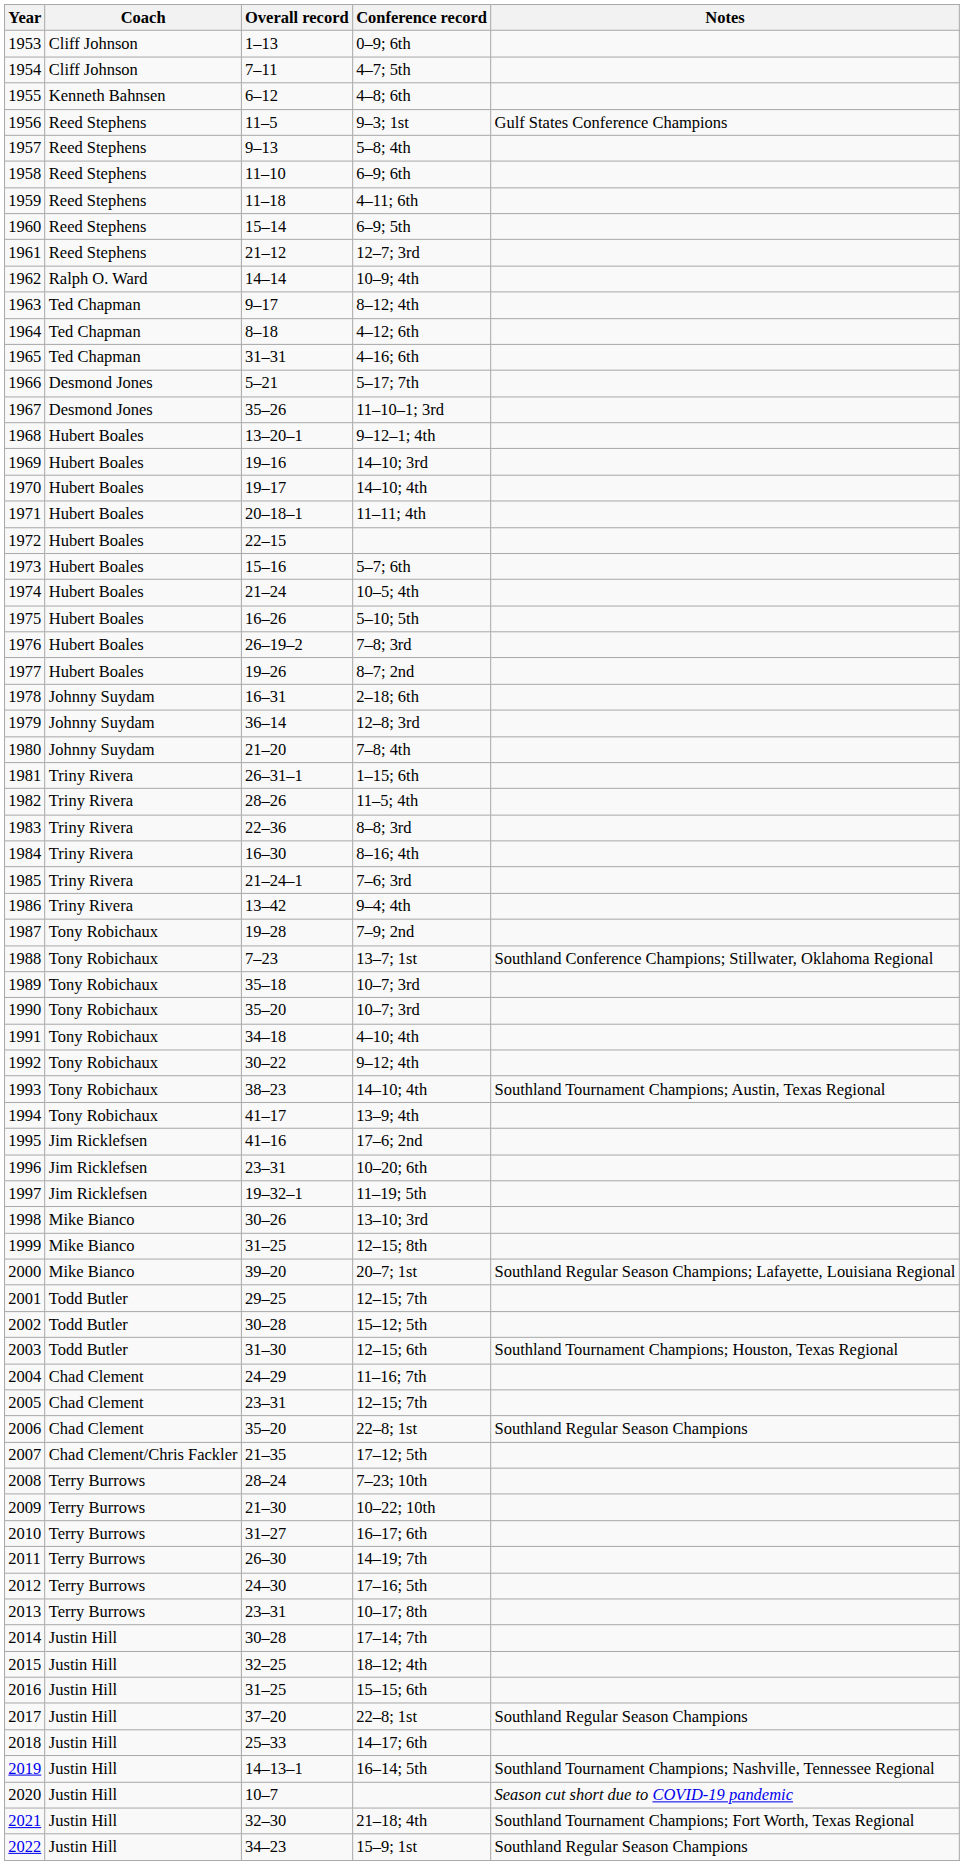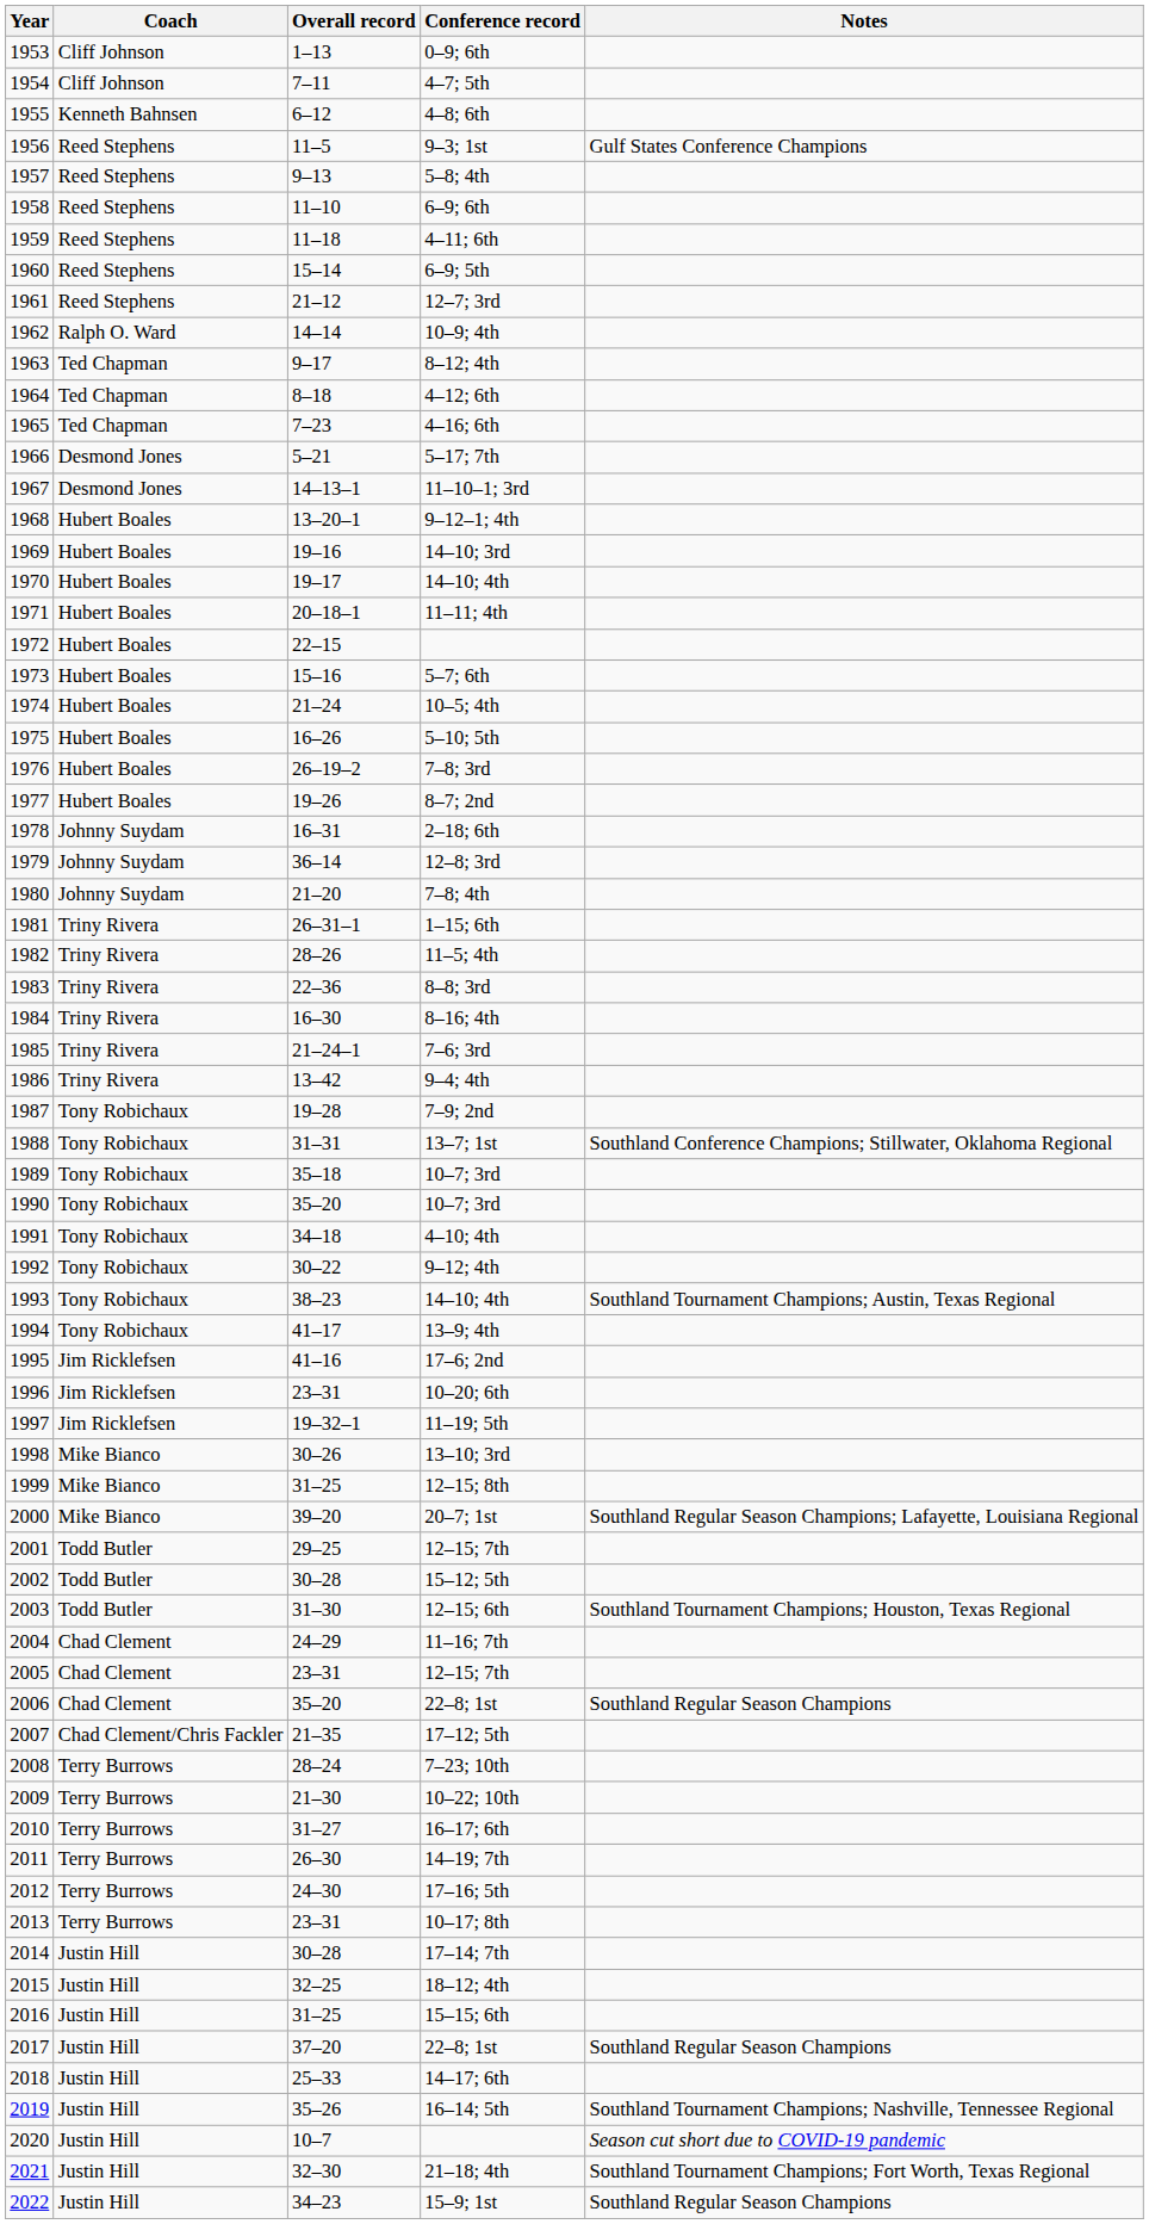 <table class="wikitable">
 <tr>
 <th>Year</th>
 <th>Coach</th>
 <th>Overall record</th>
 <th>Conference record</th>
 <th>Notes</th>
 </tr>
 <tr>
 <td>1953</td>
 <td>Cliff Johnson</td>
 <td>1–13</td>
 <td>0–9; 6th</td>
 <td></td>
 </tr>
 <tr>
 <td>1954</td>
 <td>Cliff Johnson</td>
 <td>7–11</td>
 <td>4–7; 5th</td>
 <td></td>
 </tr>
 <tr>
 <td>1955</td>
 <td>Kenneth Bahnsen</td>
 <td>6–12</td>
 <td>4–8; 6th</td>
 <td></td>
 </tr>
 <tr>
 <td>1956</td>
 <td>Reed Stephens</td>
 <td>11–5</td>
 <td>9–3; 1st</td>
 <td>Gulf States Conference Champions</td>
 </tr>
 <tr>
 <td>1957</td>
 <td>Reed Stephens</td>
 <td>9–13</td>
 <td>5–8; 4th</td>
 <td></td>
 </tr>
 <tr>
 <td>1958</td>
 <td>Reed Stephens</td>
 <td>11–10</td>
 <td>6–9; 6th</td>
 <td></td>
 </tr>
 <tr>
 <td>1959</td>
 <td>Reed Stephens</td>
 <td>11–18</td>
 <td>4–11; 6th</td>
 <td></td>
 </tr>
 <tr>
 <td>1960</td>
 <td>Reed Stephens</td>
 <td>15–14</td>
 <td>6–9; 5th</td>
 <td></td>
 </tr>
 <tr>
 <td>1961</td>
 <td>Reed Stephens</td>
 <td>21–12</td>
 <td>12–7; 3rd</td>
 <td></td>
 </tr>
 <tr>
 <td>1962</td>
 <td>Ralph O. Ward</td>
 <td>14–14</td>
 <td>10–9; 4th</td>
 <td></td>
 </tr>
 <tr>
 <td>1963</td>
 <td>Ted Chapman</td>
 <td>9–17</td>
 <td>8–12; 4th</td>
 <td></td>
 </tr>
 <tr>
 <td>1964</td>
 <td>Ted Chapman</td>
 <td>8–18</td>
 <td>4–12; 6th</td>
 <td></td>
 </tr>
 <tr>
 <td>1965</td>
 <td>Ted Chapman</td>
-<td>31–31</td>
+<td>7–23</td>
 <td>4–16; 6th</td>
 <td></td>
 </tr>
 <tr>
 <td>1966</td>
 <td>Desmond Jones</td>
 <td>5–21</td>
 <td>5–17; 7th</td>
 <td></td>
 </tr>
 <tr>
 <td>1967</td>
 <td>Desmond Jones</td>
-<td>35–26</td>
+<td>14–13–1</td>
 <td>11–10–1; 3rd</td>
 <td></td>
 </tr>
 <tr>
 <td>1968</td>
 <td>Hubert Boales</td>
 <td>13–20–1</td>
 <td>9–12–1; 4th</td>
 <td></td>
 </tr>
 <tr>
 <td>1969</td>
 <td>Hubert Boales</td>
 <td>19–16</td>
 <td>14–10; 3rd</td>
 <td></td>
 </tr>
 <tr>
 <td>1970</td>
 <td>Hubert Boales</td>
 <td>19–17</td>
 <td>14–10; 4th</td>
 <td></td>
 </tr>
 <tr>
 <td>1971</td>
 <td>Hubert Boales</td>
 <td>20–18–1</td>
 <td>11–11; 4th</td>
 <td></td>
 </tr>
 <tr>
 <td>1972</td>
 <td>Hubert Boales</td>
 <td>22–15</td>
 <td> </td>
 <td></td>
 </tr>
 <tr>
 <td>1973</td>
 <td>Hubert Boales</td>
 <td>15–16</td>
 <td>5–7; 6th</td>
 <td></td>
 </tr>
 <tr>
 <td>1974</td>
 <td>Hubert Boales</td>
 <td>21–24</td>
 <td>10–5; 4th</td>
 <td></td>
 </tr>
 <tr>
 <td>1975</td>
 <td>Hubert Boales</td>
 <td>16–26</td>
 <td>5–10; 5th</td>
 <td></td>
 </tr>
 <tr>
 <td>1976</td>
 <td>Hubert Boales</td>
 <td>26–19–2</td>
 <td>7–8; 3rd</td>
 <td></td>
 </tr>
 <tr>
 <td>1977</td>
 <td>Hubert Boales</td>
 <td>19–26</td>
 <td>8–7; 2nd</td>
 <td></td>
 </tr>
 <tr>
 <td>1978</td>
 <td>Johnny Suydam</td>
 <td>16–31</td>
 <td>2–18; 6th</td>
 <td></td>
 </tr>
 <tr>
 <td>1979</td>
 <td>Johnny Suydam</td>
 <td>36–14</td>
 <td>12–8; 3rd</td>
 <td></td>
 </tr>
 <tr>
 <td>1980</td>
 <td>Johnny Suydam</td>
 <td>21–20</td>
 <td>7–8; 4th</td>
 <td></td>
 </tr>
 <tr>
 <td>1981</td>
 <td>Triny Rivera</td>
 <td>26–31–1</td>
 <td>1–15; 6th</td>
 <td></td>
 </tr>
 <tr>
 <td>1982</td>
 <td>Triny Rivera</td>
 <td>28–26</td>
 <td>11–5; 4th</td>
 <td></td>
 </tr>
 <tr>
 <td>1983</td>
 <td>Triny Rivera</td>
 <td>22–36</td>
 <td>8–8; 3rd</td>
 <td></td>
 </tr>
 <tr>
 <td>1984</td>
 <td>Triny Rivera</td>
 <td>16–30</td>
 <td>8–16; 4th</td>
 <td></td>
 </tr>
 <tr>
 <td>1985</td>
 <td>Triny Rivera</td>
 <td>21–24–1</td>
 <td>7–6; 3rd</td>
 <td></td>
 </tr>
 <tr>
 <td>1986</td>
 <td>Triny Rivera</td>
 <td>13–42</td>
 <td>9–4; 4th</td>
 <td></td>
 </tr>
 <tr>
 <td>1987</td>
 <td>Tony Robichaux</td>
 <td>19–28</td>
 <td>7–9; 2nd</td>
 <td></td>
 </tr>
 <tr>
 <td>1988</td>
 <td>Tony Robichaux</td>
-<td>7–23</td>
+<td>31–31</td>
 <td>13–7; 1st</td>
 <td>Southland Conference Champions; Stillwater, Oklahoma Regional</td>
 </tr>
 <tr>
 <td>1989</td>
 <td>Tony Robichaux</td>
 <td>35–18</td>
 <td>10–7; 3rd</td>
 <td></td>
 </tr>
 <tr>
 <td>1990</td>
 <td>Tony Robichaux</td>
 <td>35–20</td>
 <td>10–7; 3rd</td>
 <td></td>
 </tr>
 <tr>
 <td>1991</td>
 <td>Tony Robichaux</td>
 <td>34–18</td>
 <td>4–10; 4th</td>
 <td></td>
 </tr>
 <tr>
 <td>1992</td>
 <td>Tony Robichaux</td>
 <td>30–22</td>
 <td>9–12; 4th</td>
 <td></td>
 </tr>
 <tr>
 <td>1993</td>
 <td>Tony Robichaux</td>
 <td>38–23</td>
 <td>14–10; 4th</td>
 <td>Southland Tournament Champions; Austin, Texas Regional</td>
 </tr>
 <tr>
 <td>1994</td>
 <td>Tony Robichaux</td>
 <td>41–17</td>
 <td>13–9; 4th</td>
 <td></td>
 </tr>
 <tr>
 <td>1995</td>
 <td>Jim Ricklefsen</td>
 <td>41–16</td>
 <td>17–6; 2nd</td>
 <td></td>
 </tr>
 <tr>
 <td>1996</td>
 <td>Jim Ricklefsen</td>
 <td>23–31</td>
 <td>10–20; 6th</td>
 <td></td>
 </tr>
 <tr>
 <td>1997</td>
 <td>Jim Ricklefsen</td>
 <td>19–32–1</td>
 <td>11–19; 5th</td>
 <td></td>
 </tr>
 <tr>
 <td>1998</td>
 <td>Mike Bianco</td>
 <td>30–26</td>
 <td>13–10; 3rd</td>
 <td></td>
 </tr>
 <tr>
 <td>1999</td>
 <td>Mike Bianco</td>
 <td>31–25</td>
 <td>12–15; 8th</td>
 <td></td>
 </tr>
 <tr>
 <td>2000</td>
 <td>Mike Bianco</td>
 <td>39–20</td>
 <td>20–7; 1st</td>
 <td>Southland Regular Season Champions; Lafayette, Louisiana Regional</td>
 </tr>
 <tr>
 <td>2001</td>
 <td>Todd Butler</td>
 <td>29–25</td>
 <td>12–15; 7th</td>
 <td></td>
 </tr>
 <tr>
 <td>2002</td>
 <td>Todd Butler</td>
 <td>30–28</td>
 <td>15–12; 5th</td>
 <td></td>
 </tr>
 <tr>
 <td>2003</td>
 <td>Todd Butler</td>
 <td>31–30</td>
 <td>12–15; 6th</td>
 <td>Southland Tournament Champions; Houston, Texas Regional</td>
 </tr>
 <tr>
 <td>2004</td>
 <td>Chad Clement</td>
 <td>24–29</td>
 <td>11–16; 7th</td>
 <td></td>
 </tr>
 <tr>
 <td>2005</td>
 <td>Chad Clement</td>
 <td>23–31</td>
 <td>12–15; 7th</td>
 <td></td>
 </tr>
 <tr>
 <td>2006</td>
 <td>Chad Clement</td>
 <td>35–20</td>
 <td>22–8; 1st</td>
 <td>Southland Regular Season Champions</td>
 </tr>
 <tr>
 <td>2007</td>
 <td>Chad Clement/Chris Fackler</td>
 <td>21–35</td>
 <td>17–12; 5th</td>
 <td></td>
 </tr>
 <tr>
 <td>2008</td>
 <td>Terry Burrows</td>
 <td>28–24</td>
 <td>7–23; 10th</td>
 <td></td>
 </tr>
 <tr>
 <td>2009</td>
 <td>Terry Burrows</td>
 <td>21–30</td>
 <td>10–22; 10th</td>
 <td></td>
 </tr>
 <tr>
 <td>2010</td>
 <td>Terry Burrows</td>
 <td>31–27</td>
 <td>16–17; 6th</td>
 <td></td>
 </tr>
 <tr>
 <td>2011</td>
 <td>Terry Burrows</td>
 <td>26–30</td>
 <td>14–19; 7th</td>
 <td></td>
 </tr>
 <tr>
 <td>2012</td>
 <td>Terry Burrows</td>
 <td>24–30</td>
 <td>17–16; 5th</td>
 <td></td>
 </tr>
 <tr>
 <td>2013</td>
 <td>Terry Burrows</td>
 <td>23–31</td>
 <td>10–17; 8th</td>
 <td></td>
 </tr>
 <tr>
 <td>2014</td>
 <td>Justin Hill</td>
 <td>30–28</td>
 <td>17–14; 7th</td>
 <td></td>
 </tr>
 <tr>
 <td>2015</td>
 <td>Justin Hill</td>
 <td>32–25</td>
 <td>18–12; 4th</td>
 <td></td>
 </tr>
 <tr>
 <td>2016</td>
 <td>Justin Hill</td>
 <td>31–25</td>
 <td>15–15; 6th</td>
 <td></td>
 </tr>
 <tr>
 <td>2017</td>
 <td>Justin Hill</td>
 <td>37–20</td>
 <td>22–8; 1st</td>
 <td>Southland Regular Season Champions</td>
 </tr>
 <tr>
 <td>2018</td>
 <td>Justin Hill</td>
 <td>25–33</td>
 <td>14–17; 6th</td>
 <td></td>
 </tr>
 <tr>
 <td><a href='#'>2019</a></td>
 <td>Justin Hill</td>
-<td>14–13–1</td>
+<td>35–26</td>
 <td>16–14; 5th</td>
 <td>Southland Tournament Champions; Nashville, Tennessee Regional</td>
 </tr>
 <tr>
 <td>2020</td>
 <td>Justin Hill</td>
 <td>10–7</td>
 <td> </td>
 <td><em>Season cut short due to <a href='#'>COVID-19 pandemic</a></em></td>
 </tr>
 <tr>
 <td><a href='#'>2021</a></td>
 <td>Justin Hill</td>
 <td>32–30</td>
 <td>21–18; 4th</td>
 <td>Southland Tournament Champions; Fort Worth, Texas Regional</td>
 </tr>
 <tr>
 <td><a href='#'>2022</a></td>
 <td>Justin Hill</td>
 <td>34–23</td>
 <td>15–9; 1st</td>
 <td>Southland Regular Season Champions</td>
 </tr>
 <tr>
 </tr>
 </table>
